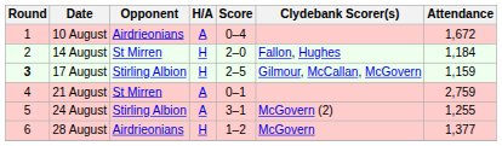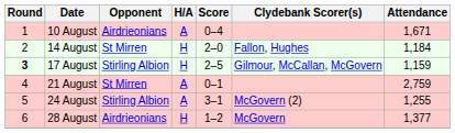 <table class="wikitable" style="text-align:center">
 <tr>
 <th>Round</th>
 <th>Date</th>
 <th>Opponent</th>
 <th>H/A</th>
 <th>Score</th>
 <th>Clydebank Scorer(s)</th>
 <th>Attendance</th>
 </tr>
 <tr bgcolor=#FFCCCC>
 <td>1</td>
 <td align=left>10 August</td>
 <td align=left><a href='#'>Airdrieonians</a></td>
 <td><a href='#'>A</a></td>
 <td>0–4</td>
 <td align=left></td>
-<td>1,672</td>
+<td>1,671</td>
 </tr>
 <tr bgcolor=#EEFFEE>
 <td>2</td>
 <td align=left>14 August</td>
 <td align=left><a href='#'>St Mirren</a></td>
 <td><a href='#'>H</a></td>
 <td>2–0</td>
 <td align=left><a href='#'>Fallon</a>, <a href='#'>Hughes</a></td>
 <td>1,184</td>
 </tr>
 <tr bgcolor=#EEFFEE>
 <td><strong>3</strong></td>
 <td align=left>17 August</td>
 <td align=left><a href='#'>Stirling Albion</a></td>
 <td><a href='#'>H</a></td>
 <td>2–5</td>
 <td align=left><a href='#'>Gilmour</a>, <a href='#'>McCallan</a>, <a href='#'>McGovern</a></td>
 <td>1,159</td>
 </tr>
 <tr bgcolor=#FFCCCC>
 <td>4</td>
 <td align=left>21 August</td>
 <td align=left><a href='#'>St Mirren</a></td>
 <td><a href='#'>A</a></td>
 <td>0–1</td>
 <td align=left></td>
 <td>2,759</td>
 </tr>
 <tr bgcolor=#FFCCCC>
 <td>5</td>
 <td align=left>24 August</td>
 <td align=left><a href='#'>Stirling Albion</a></td>
 <td><a href='#'>A</a></td>
 <td>3–1</td>
 <td align=left><a href='#'>McGovern</a> (2)</td>
 <td>1,255</td>
 </tr>
 <tr bgcolor=#FFCCCC>
 <td>6</td>
 <td align=left>28 August</td>
 <td align=left><a href='#'>Airdrieonians</a></td>
 <td><a href='#'>H</a></td>
 <td>1–2</td>
 <td align=left><a href='#'>McGovern</a></td>
 <td>1,377</td>
 </tr>
 <tr>
 </tr>
 </table>
